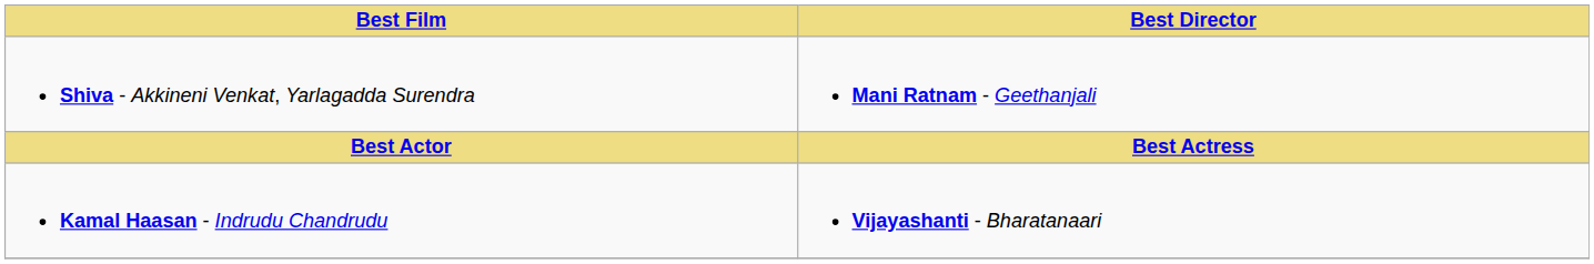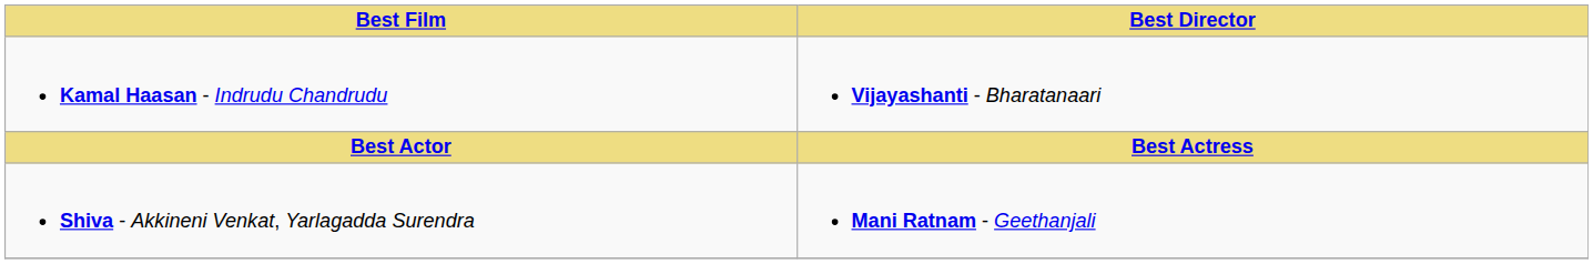 <table class="wikitable" width=100% |>
 <tr>
 <th !  style="background:#eedd82; text-align:center; width:50%;"><a href='#'>Best Film</a></th>
 <th !  style="background:#eedd82; text-align:center; width:50%;"><a href='#'>Best Director</a></th>
 </tr>
 <tr>
-<td valign="top"><br><ul><li><strong><a href='#'>Shiva</a></strong> - <em>Akkineni Venkat</em>, <em>Yarlagadda Surendra</em></li></ul></td>
-<td valign="top"><br><ul><li><strong><a href='#'>Mani Ratnam</a></strong> - <em><a href='#'>Geethanjali</a></em></li></ul></td>
+<td><br><ul><li><strong><a href='#'>Kamal Haasan</a></strong> - <em><a href='#'>Indrudu Chandrudu</a></em></li></ul></td>
+<td><br><ul><li><strong><a href='#'>Vijayashanti</a></strong> - <em>Bharatanaari</em></li></ul></td>
 </tr>
 <tr>
 <th ! style="background:#eedd82; text-align:center;"><a href='#'>Best Actor</a></th>
 <th ! style="background:#eedd82; text-align:center;"><a href='#'>Best Actress</a></th>
 </tr>
 <tr>
-<td><br><ul><li><strong><a href='#'>Kamal Haasan</a></strong> - <em><a href='#'>Indrudu Chandrudu</a></em></li></ul></td>
-<td><br><ul><li><strong><a href='#'>Vijayashanti</a></strong> - <em>Bharatanaari</em></li></ul></td>
+<td valign="top"><br><ul><li><strong><a href='#'>Shiva</a></strong> - <em>Akkineni Venkat</em>, <em>Yarlagadda Surendra</em></li></ul></td>
+<td valign="top"><br><ul><li><strong><a href='#'>Mani Ratnam</a></strong> - <em><a href='#'>Geethanjali</a></em></li></ul></td>
 </tr>
 <tr>
 </tr>
 </table>
